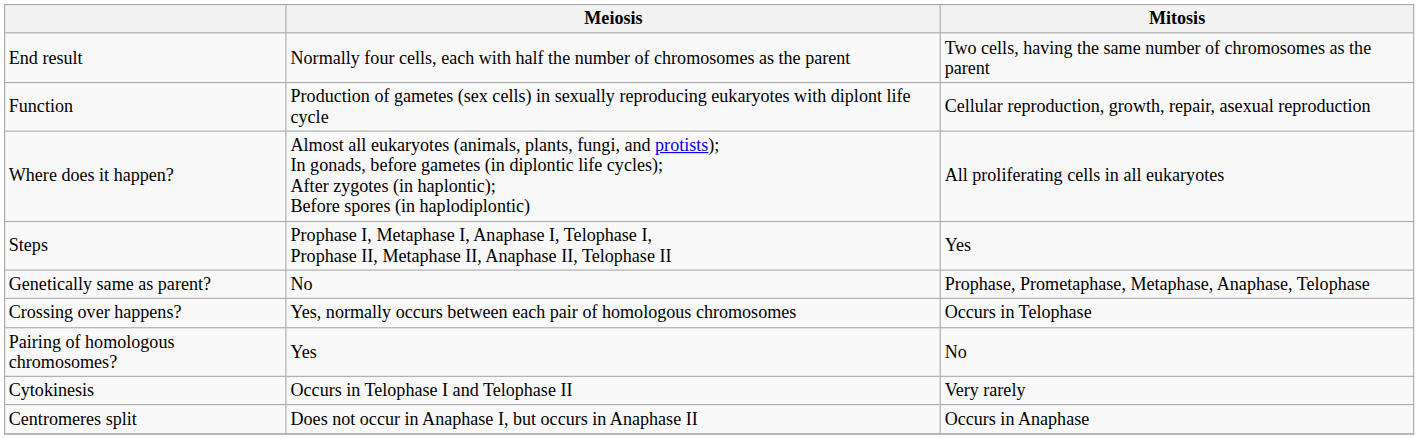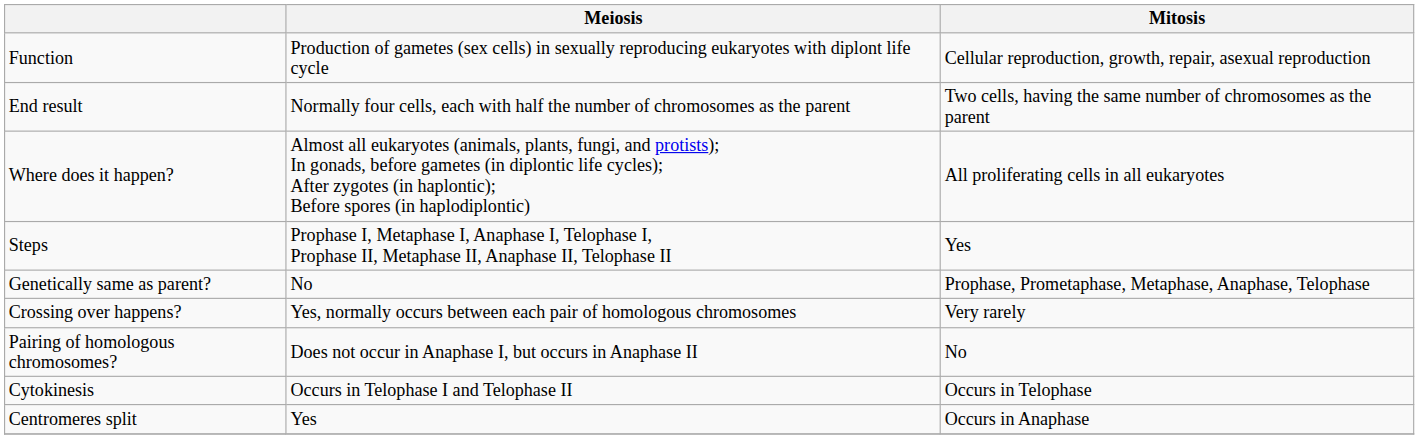 <table class="wikitable">
 <tr>
 <th></th>
 <th>Meiosis</th>
 <th>Mitosis</th>
 </tr>
 <tr>
+<td>Function</td>
+<td>Production of gametes (sex cells) in sexually reproducing eukaryotes with diplont life cycle</td>
+<td>Cellular reproduction, growth, repair, asexual reproduction</td>
+</tr>
+<tr>
 <td>End result</td>
 <td>Normally four cells, each with half the number of chromosomes as the parent</td>
 <td>Two cells, having the same number of chromosomes as the parent</td>
-</tr>
-<tr>
-<td>Function</td>
-<td>Production of gametes (sex cells) in sexually reproducing eukaryotes with diplont life cycle</td>
-<td>Cellular reproduction, growth, repair, asexual reproduction</td>
 </tr>
 <tr>
 <td>Where does it happen?</td>
 <td>Almost all eukaryotes (animals, plants, fungi, and <a href='#'>protists</a>); <br>In gonads, before gametes (in diplontic life cycles); <br>After zygotes (in haplontic); <br>Before spores (in haplodiplontic)</td>
 <td>All proliferating cells in all eukaryotes</td>
 </tr>
 <tr>
 <td>Steps</td>
 <td>Prophase I, Metaphase I, Anaphase I, Telophase I, <br>Prophase II, Metaphase II, Anaphase II, Telophase II</td>
 <td>Yes</td>
 </tr>
 <tr>
 <td>Genetically same as parent?</td>
 <td>No</td>
 <td>Prophase, Prometaphase, Metaphase, Anaphase, Telophase</td>
 </tr>
 <tr>
 <td>Crossing over happens?</td>
 <td>Yes, normally occurs between each pair of homologous chromosomes</td>
-<td>Occurs in Telophase</td>
+<td>Very rarely</td>
 </tr>
 <tr>
 <td>Pairing of homologous chromosomes?</td>
-<td>Yes</td>
+<td>Does not occur in Anaphase I, but occurs in Anaphase II</td>
 <td>No</td>
 </tr>
 <tr>
 <td>Cytokinesis</td>
 <td>Occurs in Telophase I and Telophase II</td>
-<td>Very rarely</td>
+<td>Occurs in Telophase</td>
 </tr>
 <tr>
 <td>Centromeres split</td>
-<td>Does not occur in Anaphase I, but occurs in Anaphase II</td>
+<td>Yes</td>
 <td>Occurs in Anaphase</td>
 </tr>
 <tr>
 </tr>
 </table>
